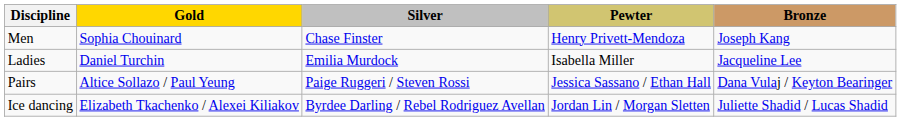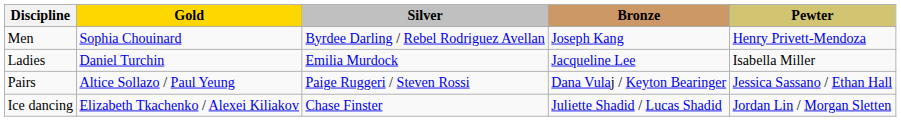 <table class="wikitable">
 <tr>
 <th>Discipline</th>
 <td align=center bgcolor=gold><strong>Gold</strong></td>
 <td align=center bgcolor=silver><strong>Silver</strong></td>
+<td align=center bgcolor=cc9966><strong>Bronze</strong></td>
 <td align=center bgcolor=d1c571><strong>Pewter</strong></td>
-<td align=center bgcolor=cc9966><strong>Bronze</strong></td>
 </tr>
 <tr>
 <td>Men</td>
 <td><a href='#'>Sophia Chouinard</a></td>
-<td><a href='#'>Chase Finster</a></td>
+<td><a href='#'>Byrdee Darling</a> / <a href='#'>Rebel Rodriguez Avellan</a></td>
+<td><a href='#'>Joseph Kang</a></td>
 <td><a href='#'>Henry Privett-Mendoza</a></td>
-<td><a href='#'>Joseph Kang</a></td>
 </tr>
 <tr>
 <td>Ladies</td>
 <td><a href='#'>Daniel Turchin</a></td>
 <td><a href='#'>Emilia Murdock</a></td>
+<td><a href='#'>Jacqueline Lee</a></td>
 <td>Isabella Miller</td>
-<td><a href='#'>Jacqueline Lee</a></td>
 </tr>
 <tr>
 <td>Pairs</td>
 <td><a href='#'>Altice Sollazo</a> / <a href='#'>Paul Yeung</a></td>
 <td><a href='#'>Paige Ruggeri</a> / <a href='#'>Steven Rossi</a></td>
+<td><a href='#'>Dana Vula</a>j / <a href='#'>Keyton Bearinger</a></td>
 <td><a href='#'>Jessica Sassano</a> / <a href='#'>Ethan Hall</a></td>
-<td><a href='#'>Dana Vula</a>j / <a href='#'>Keyton Bearinger</a></td>
 </tr>
 <tr>
 <td>Ice dancing</td>
 <td><a href='#'>Elizabeth Tkachenko</a> / <a href='#'>Alexei Kiliakov</a></td>
-<td><a href='#'>Byrdee Darling</a> / <a href='#'>Rebel Rodriguez Avellan</a></td>
+<td><a href='#'>Chase Finster</a></td>
+<td><a href='#'>Juliette Shadid</a> / <a href='#'>Lucas Shadid</a></td>
 <td><a href='#'>Jordan Lin</a> / <a href='#'>Morgan Sletten</a></td>
-<td><a href='#'>Juliette Shadid</a> / <a href='#'>Lucas Shadid</a></td>
 </tr>
 </table>
